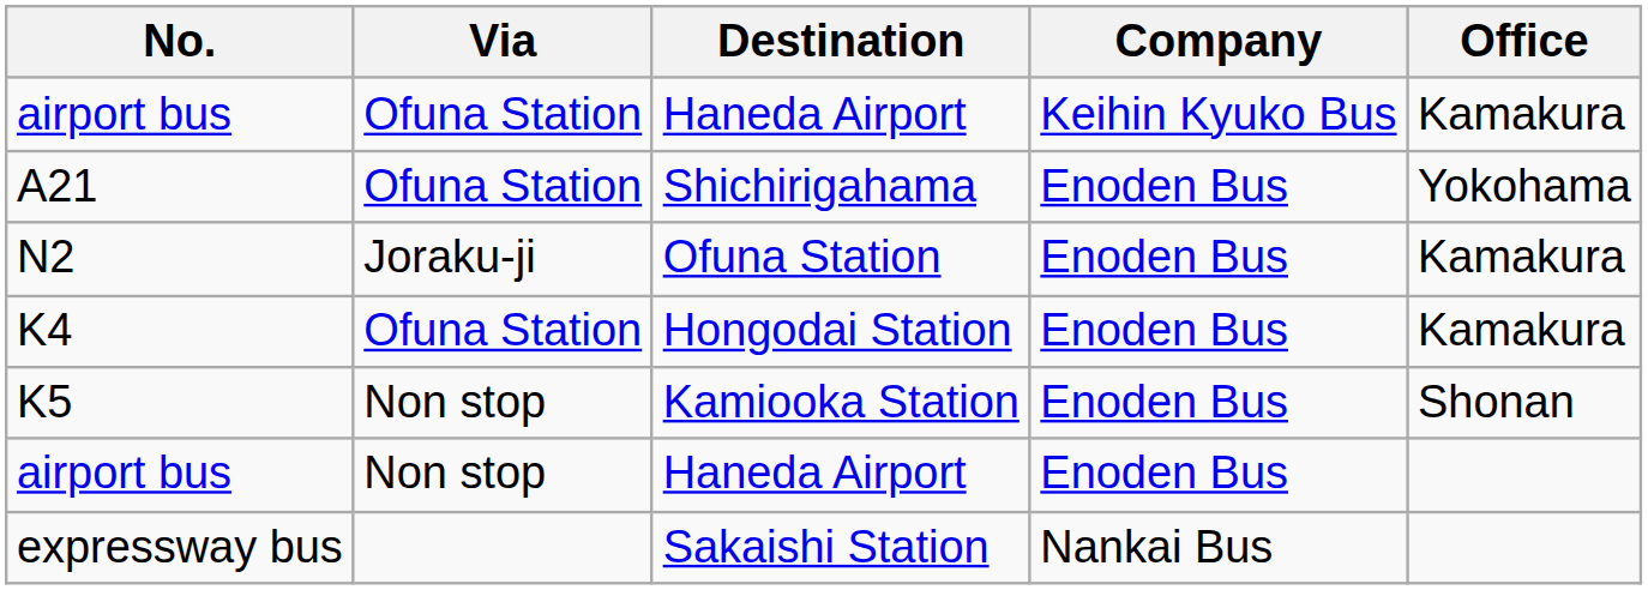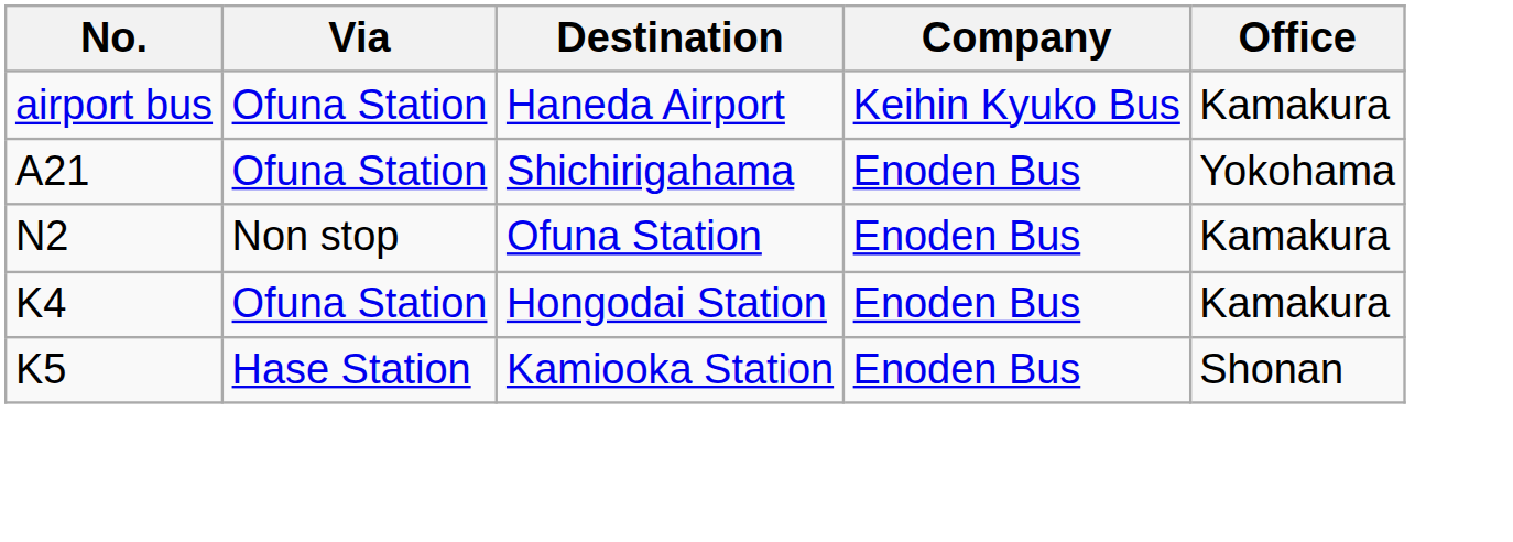 <table class="wikitable">
 <tr>
 <th>No.</th>
 <th>Via</th>
 <th>Destination</th>
 <th>Company</th>
 <th>Office</th>
 </tr>
 <tr>
 <td><a href='#'>airport bus</a></td>
 <td><a href='#'>Ofuna Station</a></td>
 <td><a href='#'>Haneda Airport</a></td>
 <td rowspan="1"><a href='#'>Keihin Kyuko Bus</a></td>
 <td rowspan="1">Kamakura</td>
 </tr>
 <tr>
 <td>A21</td>
 <td><a href='#'>Ofuna Station</a></td>
 <td><a href='#'>Shichirigahama</a></td>
 <td rowspan="1"><a href='#'>Enoden Bus</a></td>
 <td rowspan="1">Yokohama</td>
 </tr>
 <tr>
 <td>N2</td>
-<td>Joraku-ji</td>
+<td>Non stop</td>
 <td><a href='#'>Ofuna Station</a></td>
 <td><a href='#'>Enoden Bus</a></td>
 <td rowspan="1">Kamakura</td>
 </tr>
 <tr>
 <td>K4</td>
 <td><a href='#'>Ofuna Station</a></td>
 <td><a href='#'>Hongodai Station</a></td>
 <td><a href='#'>Enoden Bus</a></td>
 <td rowspan="1">Kamakura</td>
 </tr>
 <tr>
 <td>K5</td>
-<td>Non stop</td>
+<td><a href='#'>Hase Station</a></td>
 <td><a href='#'>Kamiooka Station</a></td>
 <td><a href='#'>Enoden Bus</a></td>
 <td rowspan="1">Shonan</td>
 </tr>
-<tr>
-<td><a href='#'>airport bus</a></td>
-<td>Non stop</td>
-<td><a href='#'>Haneda Airport</a></td>
-<td rowspan="1"><a href='#'>Enoden Bus</a></td>
-<td rowspan="1"></td>
-</tr>
-<tr>
-<td>expressway bus</td>
-<td></td>
-<td><a href='#'>Sakaishi Station</a></td>
-<td>Nankai Bus</td>
-<td rowspan="1"></td>
-</tr>
 </table>
